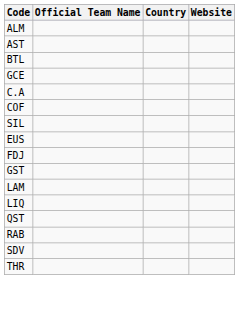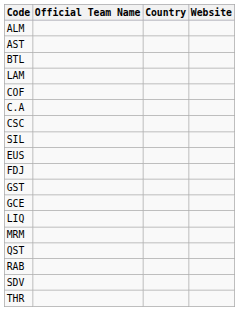 <table class="wikitable">
 <tr style="background:#ccccff;">
 <th>Code</th>
 <th>Official Team Name</th>
 <th>Country</th>
 <th>Website</th>
 </tr>
 <tr>
 <td>ALM</td>
 <td></td>
 <td></td>
 <td> </td>
 </tr>
 <tr>
 <td>AST</td>
 <td></td>
 <td></td>
 <td></td>
 </tr>
 <tr>
 <td>BTL</td>
 <td></td>
 <td></td>
 <td></td>
 </tr>
 <tr>
-<td>GCE</td>
+<td>LAM</td>
+<td></td>
+<td></td>
+<td></td>
+</tr>
+<tr>
+<td>COF</td>
 <td></td>
 <td></td>
 <td></td>
 </tr>
 <tr>
 <td>C.A</td>
 <td></td>
 <td></td>
 <td></td>
 </tr>
 <tr>
-<td>COF</td>
+<td>CSC</td>
 <td></td>
 <td></td>
 <td></td>
 </tr>
 <tr>
 <td>SIL</td>
 <td></td>
 <td></td>
 <td></td>
 </tr>
 <tr>
 <td>EUS</td>
 <td></td>
 <td></td>
 <td></td>
 </tr>
 <tr>
 <td>FDJ</td>
 <td></td>
 <td></td>
 <td></td>
 </tr>
 <tr>
 <td>GST</td>
 <td></td>
 <td></td>
 <td></td>
 </tr>
 <tr>
-<td>LAM</td>
+<td>GCE</td>
 <td></td>
 <td></td>
 <td></td>
 </tr>
 <tr>
 <td>LIQ</td>
+<td></td>
+<td></td>
+<td></td>
+</tr>
+<tr>
+<td>MRM</td>
 <td></td>
 <td></td>
 <td></td>
 </tr>
 <tr>
 <td>QST</td>
 <td></td>
 <td></td>
 <td></td>
 </tr>
 <tr>
 <td>RAB</td>
 <td></td>
 <td></td>
 <td></td>
 </tr>
 <tr>
 <td>SDV</td>
 <td></td>
 <td></td>
 <td></td>
 </tr>
 <tr>
 <td>THR</td>
 <td></td>
 <td></td>
 <td> </td>
 </tr>
 </table>
